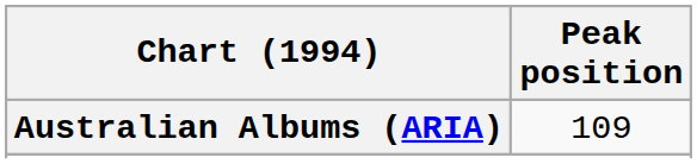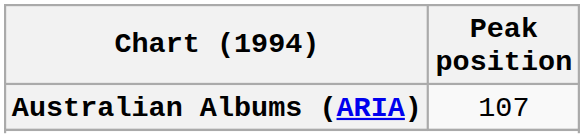 <table class="wikitable sortable plainrowheaders" style="text-align:center">
 <tr>
 <th scope="col">Chart (1994)</th>
 <th scope="col">Peak<br> position</th>
 </tr>
 <tr>
 <th scope="row">Australian Albums (<a href='#'>ARIA</a>)</th>
-<td>109</td>
+<td>107</td>
 </tr>
 <tr>
 </tr>
 <tr>
 </tr>
 </table>
